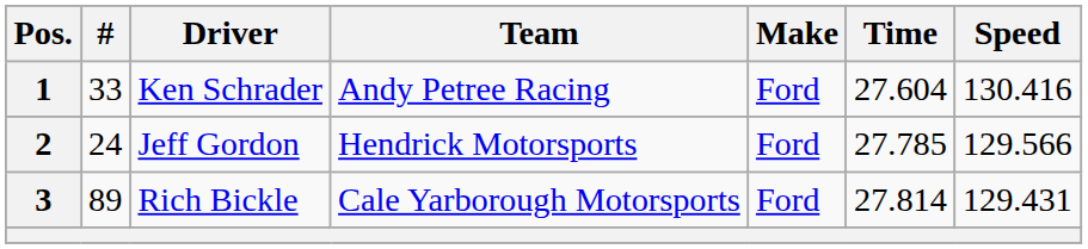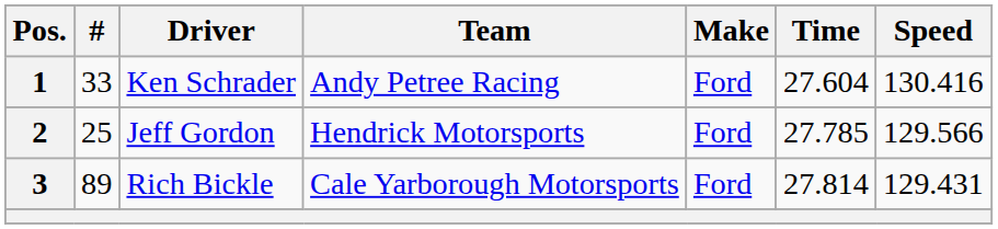 <table class="wikitable" style="font-size:95%">
 <tr>
 <th>Pos.</th>
 <th>#</th>
 <th>Driver</th>
 <th>Team</th>
 <th>Make</th>
 <th>Time</th>
 <th>Speed</th>
 </tr>
 <tr>
 <th>1</th>
 <td>33</td>
 <td><a href='#'>Ken Schrader</a></td>
 <td><a href='#'>Andy Petree Racing</a></td>
 <td><a href='#'>Ford</a></td>
 <td>27.604</td>
 <td>130.416</td>
 </tr>
 <tr>
 <th>2</th>
-<td>24</td>
+<td>25</td>
 <td><a href='#'>Jeff Gordon</a></td>
 <td><a href='#'>Hendrick Motorsports</a></td>
 <td><a href='#'>Ford</a></td>
 <td>27.785</td>
 <td>129.566</td>
 </tr>
 <tr>
 <th>3</th>
 <td>89</td>
 <td><a href='#'>Rich Bickle</a></td>
 <td><a href='#'>Cale Yarborough Motorsports</a></td>
 <td><a href='#'>Ford</a></td>
 <td>27.814</td>
 <td>129.431</td>
 </tr>
 <tr>
 <th colspan="7"></th>
 </tr>
 </table>
